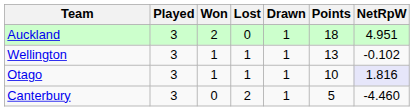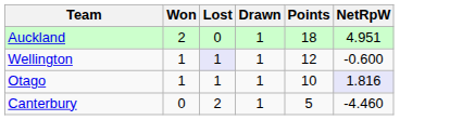 <table class="wikitable" style="text-align:center;">
 <tr>
 <th width=175>Team</th>
-<th style="width:30px;" abbr="Played">Played</th>
 <th style="width:30px;" abbr="Won">Won</th>
 <th style="width:30px;" abbr="Lost">Lost</th>
 <th style="width:30px;" abbr="Drawn">Drawn</th>
 <th style="width:30px;" abbr="Points">Points</th>
 <th style="width:30px;" abbr="NetRpW">NetRpW</th>
 </tr>
 <tr style="background:#cfc">
 <td style="text-align:left;"><a href='#'>Auckland</a></td>
-<td>3</td>
 <td>2</td>
 <td>0</td>
 <td>1</td>
 <td>18</td>
 <td>4.951</td>
 </tr>
 <tr>
 <td style="text-align:left;"><a href='#'>Wellington</a></td>
-<td>3</td>
 <td>1</td>
+<td style="background: lavender;">1</td>
 <td>1</td>
-<td>1</td>
-<td>13</td>
-<td>-0.102</td>
+<td>12</td>
+<td>-0.600</td>
 </tr>
 <tr>
 <td style="text-align:left;"><a href='#'>Otago</a></td>
-<td>3</td>
 <td>1</td>
 <td>1</td>
 <td>1</td>
 <td>10</td>
 <td style="background: lavender;">1.816</td>
 </tr>
 <tr>
 <td style="text-align:left;"><a href='#'>Canterbury</a></td>
-<td>3</td>
 <td>0</td>
 <td>2</td>
 <td>1</td>
 <td>5</td>
 <td>-4.460</td>
 </tr>
 </table>
